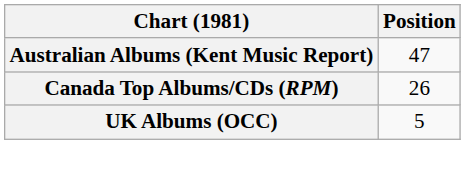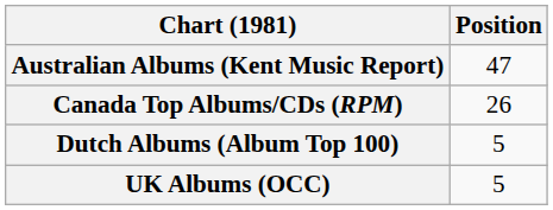 <table class="wikitable sortable plainrowheaders">
 <tr>
 <th scope="col">Chart (1981)</th>
 <th scope="col">Position</th>
 </tr>
 <tr>
 <th scope="row">Australian Albums (Kent Music Report)</th>
 <td style="text-align:center;">47</td>
 </tr>
 <tr>
 <th scope="row">Canada Top Albums/CDs (<em>RPM</em>)</th>
 <td style="text-align:center;">26</td>
 </tr>
 <tr>
+<th scope="row">Dutch Albums (Album Top 100)</th>
+<td style="text-align:center;">5</td>
+</tr>
+<tr>
 <th scope="row">UK Albums (OCC)</th>
 <td style="text-align:center;">5</td>
 </tr>
 </table>
